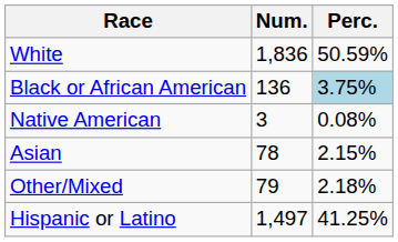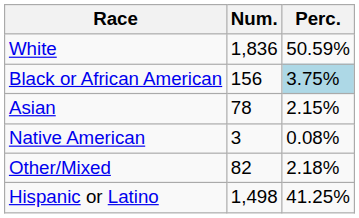 <table class="wikitable">
 <tr>
 <th>Race</th>
 <th>Num.</th>
 <th>Perc.</th>
 </tr>
 <tr>
 <td><a href='#'>White</a></td>
 <td>1,836</td>
 <td>50.59%</td>
 </tr>
 <tr>
 <td><a href='#'>Black or African American</a></td>
-<td>136</td>
+<td>156</td>
 <td style="background: lightblue;">3.75%</td>
+</tr>
+<tr>
+<td><a href='#'>Asian</a></td>
+<td>78</td>
+<td>2.15%</td>
 </tr>
 <tr>
 <td><a href='#'>Native American</a></td>
 <td>3</td>
 <td>0.08%</td>
 </tr>
 <tr>
-<td><a href='#'>Asian</a></td>
-<td>78</td>
-<td>2.15%</td>
-</tr>
-<tr>
 <td><a href='#'>Other/Mixed</a></td>
-<td>79</td>
+<td>82</td>
 <td>2.18%</td>
 </tr>
 <tr>
 <td><a href='#'>Hispanic</a> or <a href='#'>Latino</a></td>
-<td>1,497</td>
+<td>1,498</td>
 <td>41.25%</td>
 </tr>
 </table>
